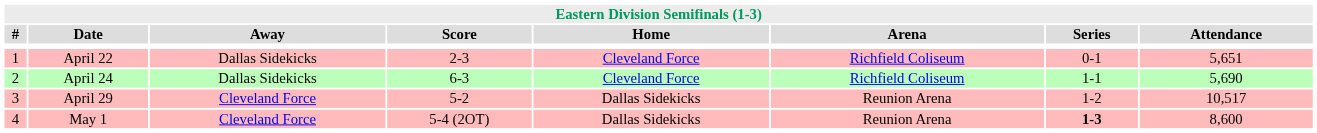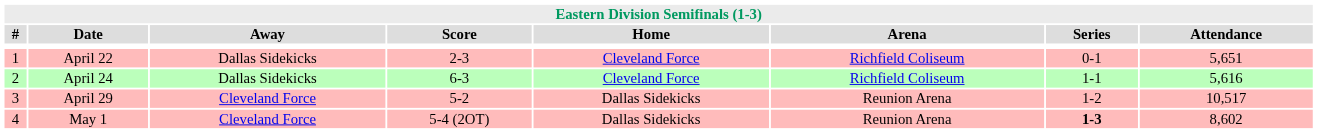 <table class="toccolours collapsible collapsed" width=90% style="clear:both; margin:1.5em auto; text-align:center;">
 <tr>
 <th colspan=11 style="background:#EBEBEB; color:#009960;">Eastern Division Semifinals (1-3)</th>
 </tr>
 <tr align="center" bgcolor="#dddddd">
 <td><strong>#</strong></td>
 <td><strong>Date</strong></td>
 <td><strong>Away</strong></td>
 <td><strong>Score</strong></td>
 <td><strong>Home</strong></td>
 <td><strong>Arena</strong></td>
 <td><strong>Series</strong></td>
 <td><strong>Attendance</strong></td>
 </tr>
 <tr align="center" bgcolor="#ccffcc">
 </tr>
 <tr>
 </tr>
 <tr align="center" bgcolor="#ffbbbb">
 <td>1</td>
 <td>April 22</td>
 <td>Dallas Sidekicks</td>
 <td>2-3</td>
 <td><a href='#'>Cleveland Force</a></td>
 <td><a href='#'>Richfield Coliseum</a></td>
 <td>0-1</td>
 <td>5,651</td>
 </tr>
 <tr align="center" bgcolor="#bbffbb">
 <td>2</td>
 <td>April 24</td>
 <td>Dallas Sidekicks</td>
 <td>6-3</td>
 <td><a href='#'>Cleveland Force</a></td>
 <td><a href='#'>Richfield Coliseum</a></td>
 <td>1-1</td>
-<td>5,690</td>
+<td>5,616</td>
 </tr>
 <tr align="center" bgcolor="#ffbbbb">
 <td>3</td>
 <td>April 29</td>
 <td><a href='#'>Cleveland Force</a></td>
 <td>5-2</td>
 <td>Dallas Sidekicks</td>
 <td>Reunion Arena</td>
 <td>1-2</td>
 <td>10,517</td>
 </tr>
 <tr align="center" bgcolor="#ffbbbb">
 <td>4</td>
 <td>May 1</td>
 <td><a href='#'>Cleveland Force</a></td>
 <td>5-4 (2OT)</td>
 <td>Dallas Sidekicks</td>
 <td>Reunion Arena</td>
 <td><strong>1-3</strong></td>
-<td>8,600</td>
+<td>8,602</td>
 </tr>
 </table>
